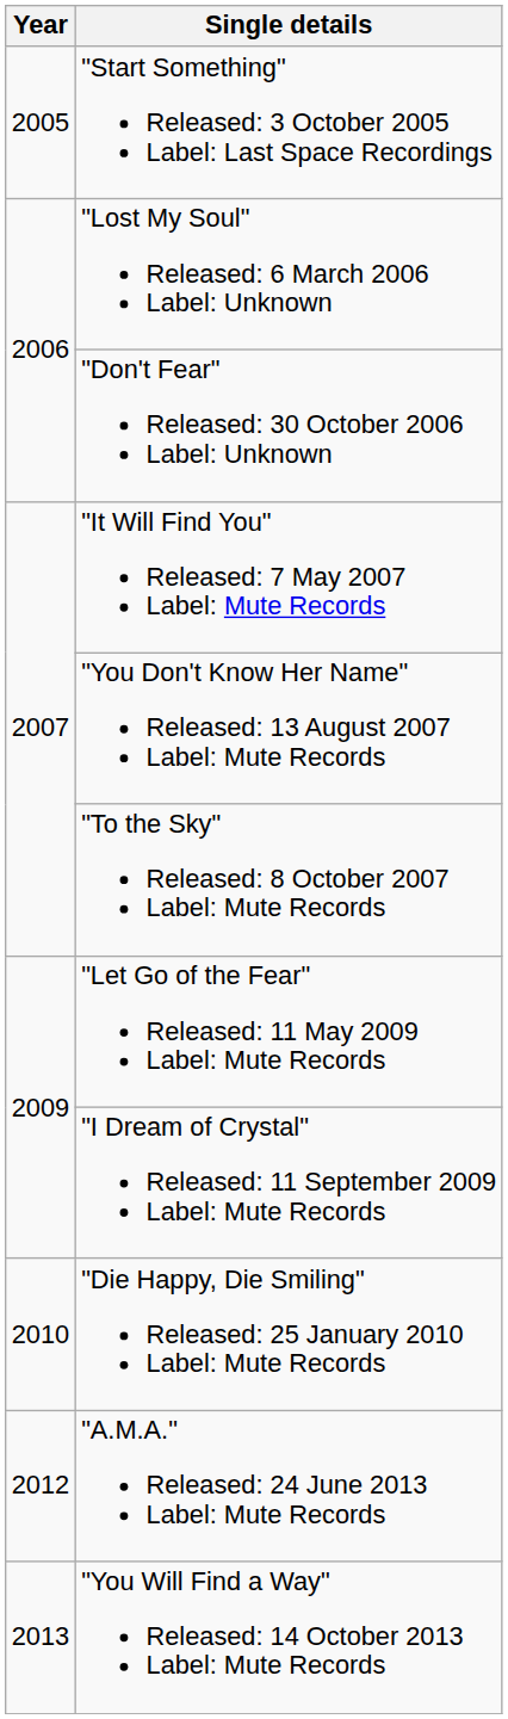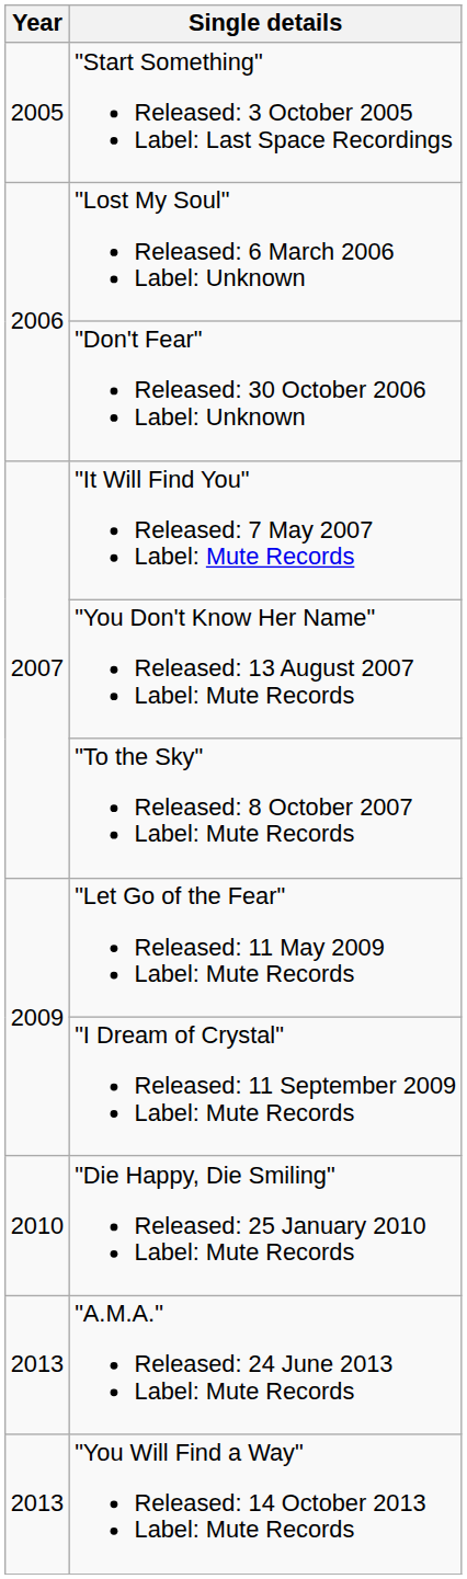 <table class="wikitable">
 <tr>
 <th>Year</th>
 <th>Single details</th>
 </tr>
 <tr>
 <td>2005</td>
 <td>"Start Something"<br><ul><li>Released: 3 October 2005</li><li>Label: Last Space Recordings</li></ul></td>
 </tr>
 <tr>
 <td rowspan=2>2006</td>
 <td>"Lost My Soul"<br><ul><li>Released: 6 March 2006</li><li>Label: Unknown</li></ul></td>
 </tr>
 <tr>
 <td>"Don't Fear"<br><ul><li>Released: 30 October 2006</li><li>Label: Unknown</li></ul></td>
 </tr>
 <tr>
 <td rowspan=3>2007</td>
 <td>"It Will Find You"<br><ul><li>Released: 7 May 2007</li><li>Label: <a href='#'>Mute Records</a></li></ul></td>
 </tr>
 <tr>
 <td>"You Don't Know Her Name"<br><ul><li>Released: 13 August 2007</li><li>Label: Mute Records</li></ul></td>
 </tr>
 <tr>
 <td>"To the Sky"<br><ul><li>Released: 8 October 2007</li><li>Label: Mute Records</li></ul></td>
 </tr>
 <tr>
 <td rowspan=2>2009</td>
 <td>"Let Go of the Fear"<br><ul><li>Released: 11 May 2009</li><li>Label: Mute Records</li></ul></td>
 </tr>
 <tr>
 <td>"I Dream of Crystal"<br><ul><li>Released: 11 September 2009</li><li>Label: Mute Records</li></ul></td>
 </tr>
 <tr>
 <td>2010</td>
 <td>"Die Happy, Die Smiling"<br><ul><li>Released: 25 January 2010</li><li>Label: Mute Records</li></ul></td>
 </tr>
 <tr>
-<td>2012</td>
+<td>2013</td>
 <td>"A.M.A."<br><ul><li>Released: 24 June 2013</li><li>Label: Mute Records</li></ul></td>
 </tr>
 <tr>
 <td>2013</td>
 <td>"You Will Find a Way"<br><ul><li>Released: 14 October 2013</li><li>Label: Mute Records</li></ul></td>
 </tr>
 </table>
